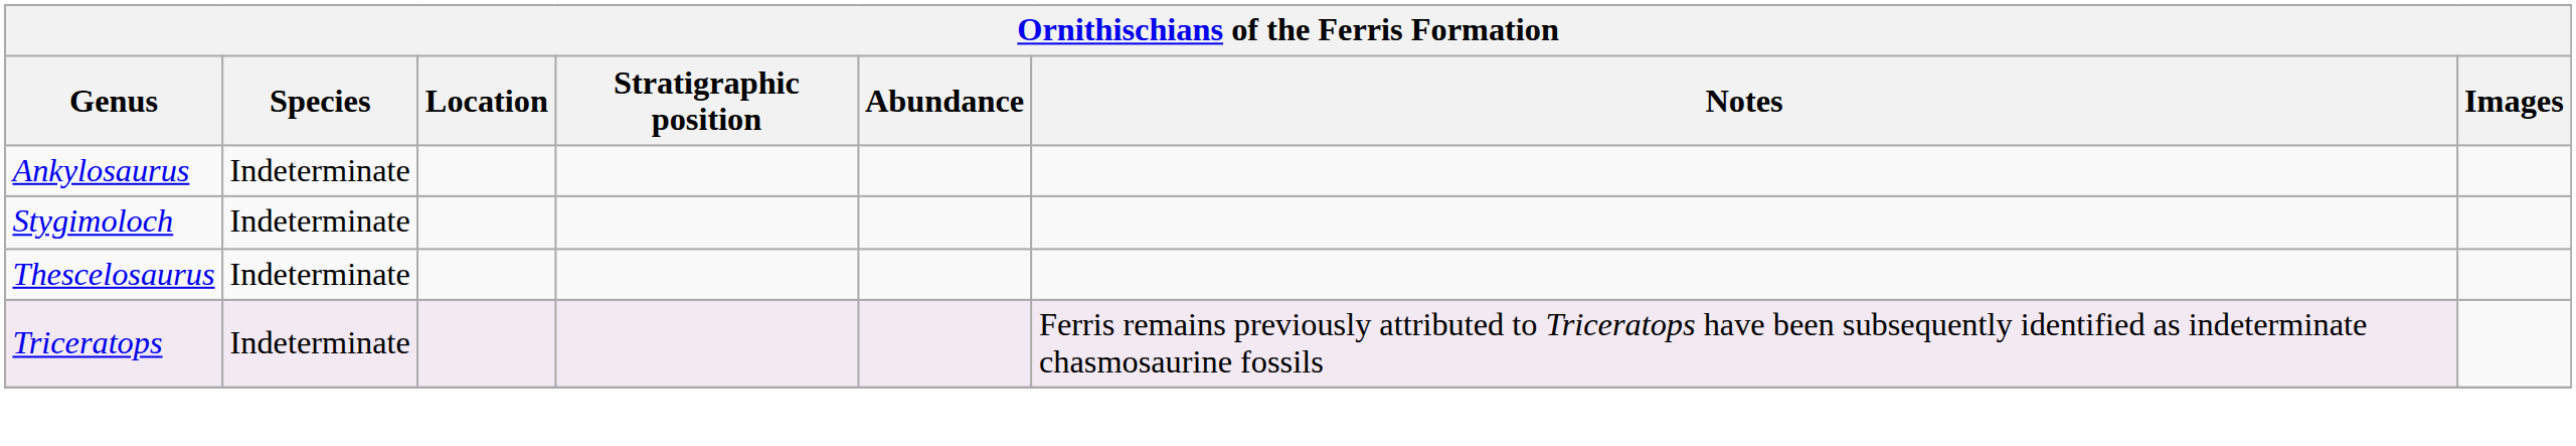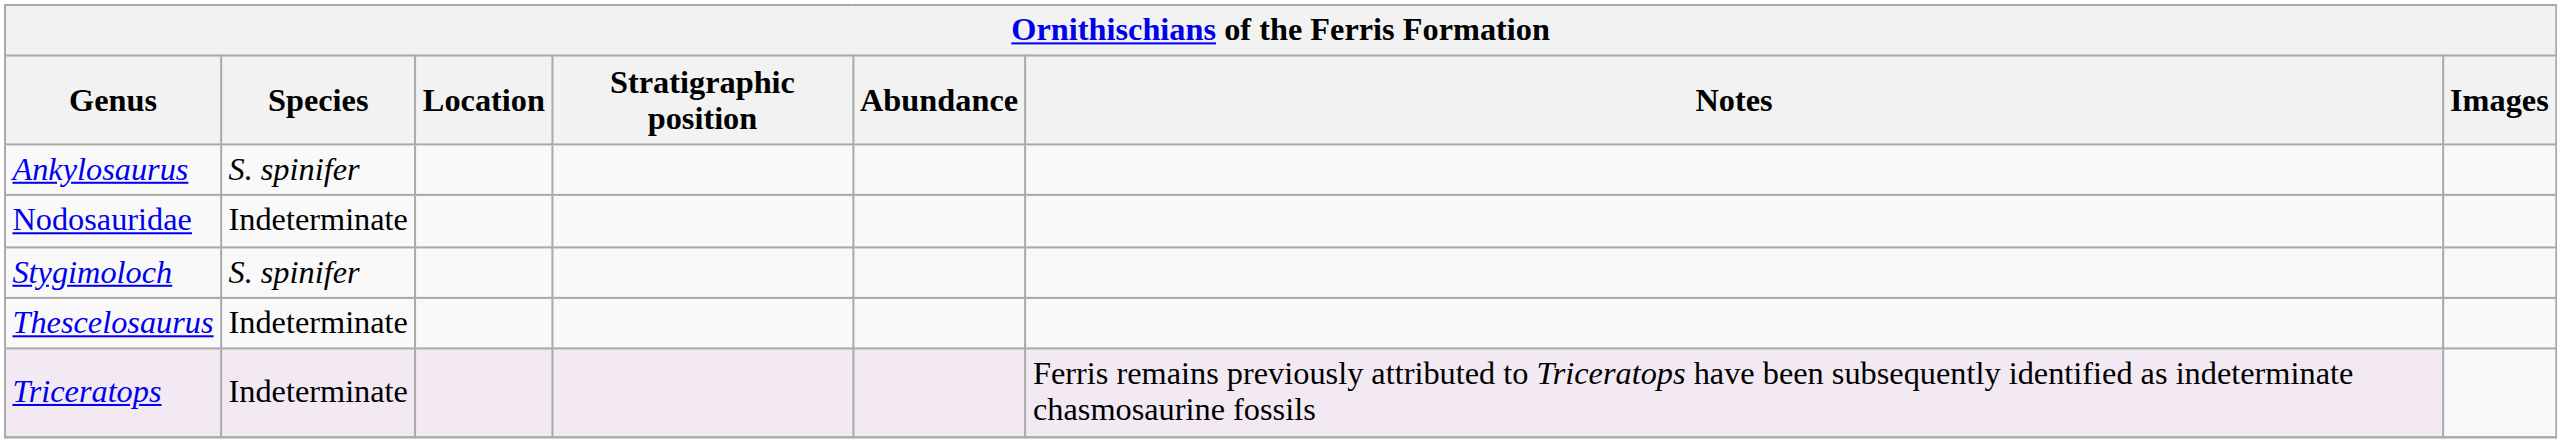 <table class="wikitable" align="center" width="100%">
 <tr>
 <th colspan="7" align="center"><strong><a href='#'>Ornithischians</a> of the Ferris Formation</strong></th>
 </tr>
 <tr>
 <th>Genus</th>
 <th>Species</th>
 <th>Location</th>
 <th>Stratigraphic position</th>
 <th>Abundance</th>
 <th>Notes</th>
 <th>Images</th>
 </tr>
 <tr>
 <td><em><a href='#'>Ankylosaurus</a></em></td>
+<td><em>S. spinifer</em></td>
+<td></td>
+<td></td>
+<td></td>
+<td></td>
+<td></td>
+</tr>
+<tr>
+<td><a href='#'>Nodosauridae</a></td>
 <td>Indeterminate</td>
 <td></td>
 <td></td>
 <td></td>
 <td></td>
 <td></td>
 </tr>
 <tr>
 <td><em><a href='#'>Stygimoloch</a></em></td>
-<td>Indeterminate</td>
+<td><em>S. spinifer</em></td>
 <td></td>
 <td></td>
 <td></td>
 <td></td>
 <td></td>
 </tr>
 <tr>
 <td><em><a href='#'>Thescelosaurus</a></em></td>
 <td>Indeterminate</td>
 <td></td>
 <td></td>
 <td></td>
 <td></td>
 <td></td>
 </tr>
 <tr>
 <td style="background:#f3e9f3;"><em><a href='#'>Triceratops</a></em></td>
 <td style="background:#f3e9f3;">Indeterminate</td>
 <td style="background:#f3e9f3;"></td>
 <td style="background:#f3e9f3;"></td>
 <td style="background:#f3e9f3;"></td>
 <td style="background:#f3e9f3;">Ferris remains previously attributed to <em>Triceratops</em> have been subsequently identified as indeterminate chasmosaurine fossils</td>
 <td></td>
 </tr>
 <tr>
 </tr>
 </table>
